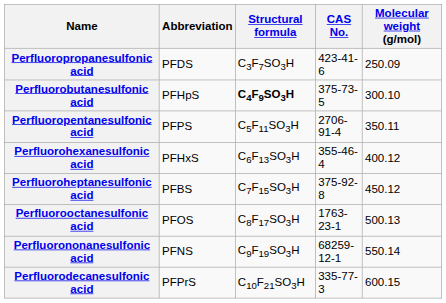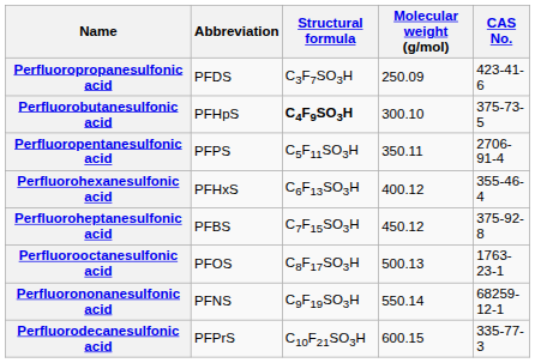 <table class="wikitable sortable plainrowheaders">
 <tr>
 <th scope="col" style="width:13em;">Name</th>
 <th scope="col">Abbreviation</th>
 <th scope="col"><a href='#'>Structural formula</a></th>
+<th scope="col"><a href='#'>Molecular weight</a> (g/mol)</th>
 <th scope="col"><a href='#'>CAS No.</a></th>
-<th scope="col"><a href='#'>Molecular weight</a> (g/mol)</th>
 </tr>
 <tr>
 <th scope="row"><a href='#'>Perfluoropropanesulfonic acid</a></th>
 <td>PFDS</td>
 <td>C<sub>3</sub>F<sub>7</sub>SO<sub>3</sub>H</td>
+<td>250.09</td>
 <td>423-41-6</td>
-<td>250.09</td>
 </tr>
 <tr>
 <th scope="row"><a href='#'>Perfluorobutanesulfonic acid</a></th>
 <td>PFHpS</td>
 <td><strong>C<sub>4</sub>F<sub>9</sub>SO<sub>3</sub>H</strong></td>
+<td>300.10</td>
 <td>375-73-5</td>
-<td>300.10</td>
 </tr>
 <tr>
 <th scope="row"><a href='#'>Perfluoropentanesulfonic acid</a></th>
 <td>PFPS</td>
 <td>C<sub>5</sub>F<sub>11</sub>SO<sub>3</sub>H</td>
+<td>350.11</td>
 <td>2706-91-4</td>
-<td>350.11</td>
 </tr>
 <tr>
 <th scope="row"><a href='#'>Perfluorohexanesulfonic acid</a></th>
 <td>PFHxS</td>
 <td>C<sub>6</sub>F<sub>13</sub>SO<sub>3</sub>H</td>
+<td>400.12</td>
 <td>355-46-4</td>
-<td>400.12</td>
 </tr>
 <tr>
 <th scope="row"><a href='#'>Perfluoroheptanesulfonic acid</a></th>
 <td>PFBS</td>
 <td>C<sub>7</sub>F<sub>15</sub>SO<sub>3</sub>H</td>
+<td>450.12</td>
 <td>375-92-8</td>
-<td>450.12</td>
 </tr>
 <tr>
 <th scope="row"><a href='#'>Perfluorooctanesulfonic acid</a></th>
 <td>PFOS</td>
 <td>C<sub>8</sub>F<sub>17</sub>SO<sub>3</sub>H</td>
+<td>500.13</td>
 <td>1763-23-1</td>
-<td>500.13</td>
 </tr>
 <tr>
 <th scope="row"><a href='#'>Perfluorononanesulfonic acid</a></th>
 <td>PFNS</td>
 <td>C<sub>9</sub>F<sub>19</sub>SO<sub>3</sub>H</td>
+<td>550.14</td>
 <td>68259-12-1</td>
-<td>550.14</td>
 </tr>
 <tr>
 <th scope="row"><a href='#'>Perfluorodecanesulfonic acid</a></th>
 <td>PFPrS</td>
 <td>C<sub>10</sub>F<sub>21</sub>SO<sub>3</sub>H</td>
+<td>600.15</td>
 <td>335-77-3</td>
-<td>600.15</td>
 </tr>
 </table>
